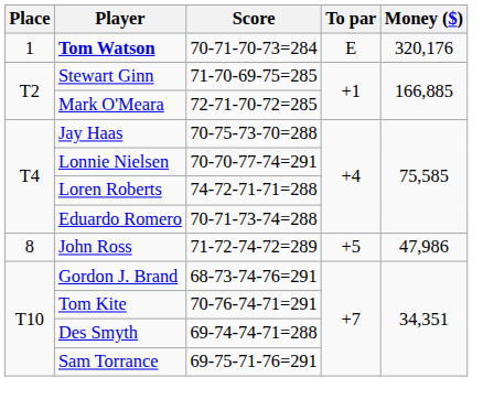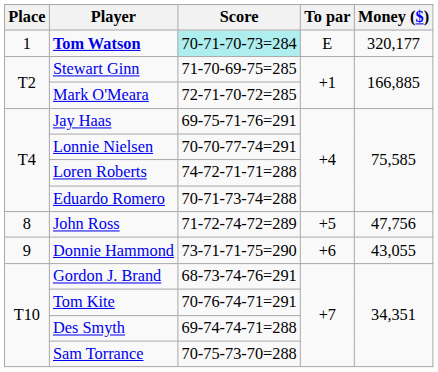 <table class="wikitable">
 <tr>
 <th>Place</th>
 <th>Player</th>
 <th>Score</th>
 <th>To par</th>
 <th>Money (<a href='#'>$</a>)</th>
 </tr>
 <tr>
 <td align=center>1</td>
 <td> <a href='#'><strong>Tom Watson</strong></a></td>
-<td>70-71-70-73=284</td>
+<td style="background: paleturquoise;">70-71-70-73=284</td>
 <td align="center">E</td>
-<td align=center>320,176</td>
+<td align=center>320,177</td>
 </tr>
 <tr>
 <td rowspan="2" align="center">T2</td>
 <td> <a href='#'>Stewart Ginn</a></td>
 <td>71-70-69-75=285</td>
 <td rowspan="2" align="center">+1</td>
 <td rowspan="2" align="center">166,885</td>
 </tr>
 <tr>
 <td> <a href='#'>Mark O'Meara</a></td>
 <td>72-71-70-72=285</td>
 </tr>
 <tr>
 <td rowspan="4" style="text-align:center;">T4</td>
 <td> <a href='#'>Jay Haas</a></td>
-<td>70-75-73-70=288</td>
+<td>69-75-71-76=291</td>
 <td rowspan="4" style="text-align:center;">+4</td>
 <td rowspan="4" style="text-align:center;">75,585</td>
 </tr>
 <tr>
 <td> <a href='#'>Lonnie Nielsen</a></td>
 <td>70-70-77-74=291</td>
 </tr>
 <tr>
 <td> <a href='#'>Loren Roberts</a></td>
 <td>74-72-71-71=288</td>
 </tr>
 <tr>
 <td> <a href='#'>Eduardo Romero</a></td>
 <td>70-71-73-74=288</td>
 </tr>
 <tr>
 <td style="text-align:center;">8</td>
 <td> <a href='#'>John Ross</a></td>
 <td>71-72-74-72=289</td>
 <td style="text-align:center;">+5</td>
-<td style="text-align:center;">47,986</td>
+<td style="text-align:center;">47,756</td>
+</tr>
+<tr>
+<td align=center>9</td>
+<td> <a href='#'>Donnie Hammond</a></td>
+<td>73-71-71-75=290</td>
+<td align=center>+6</td>
+<td align=center>43,055</td>
 </tr>
 <tr>
 <td rowspan="4" style="text-align:center;">T10</td>
 <td> <a href='#'>Gordon J. Brand</a></td>
 <td>68-73-74-76=291</td>
 <td rowspan="4" style="text-align:center;">+7</td>
 <td rowspan="4" style="text-align:center;">34,351</td>
 </tr>
 <tr>
 <td> <a href='#'>Tom Kite</a></td>
 <td>70-76-74-71=291</td>
 </tr>
 <tr>
 <td> <a href='#'>Des Smyth</a></td>
 <td>69-74-74-71=288</td>
 </tr>
 <tr>
 <td> <a href='#'>Sam Torrance</a></td>
-<td>69-75-71-76=291</td>
+<td>70-75-73-70=288</td>
 </tr>
 </table>
